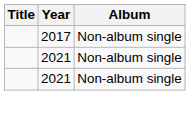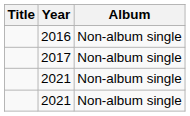 <table class="wikitable">
 <tr>
 <th>Title</th>
 <th>Year</th>
 <th>Album</th>
+</tr>
+<tr>
+<td></td>
+<td>2016</td>
+<td>Non-album single</td>
 </tr>
 <tr>
 <td></td>
 <td>2017</td>
 <td>Non-album single</td>
 </tr>
 <tr>
 <td></td>
 <td>2021</td>
 <td>Non-album single</td>
 </tr>
 <tr>
 <td></td>
 <td>2021</td>
 <td>Non-album single</td>
 </tr>
 </table>
